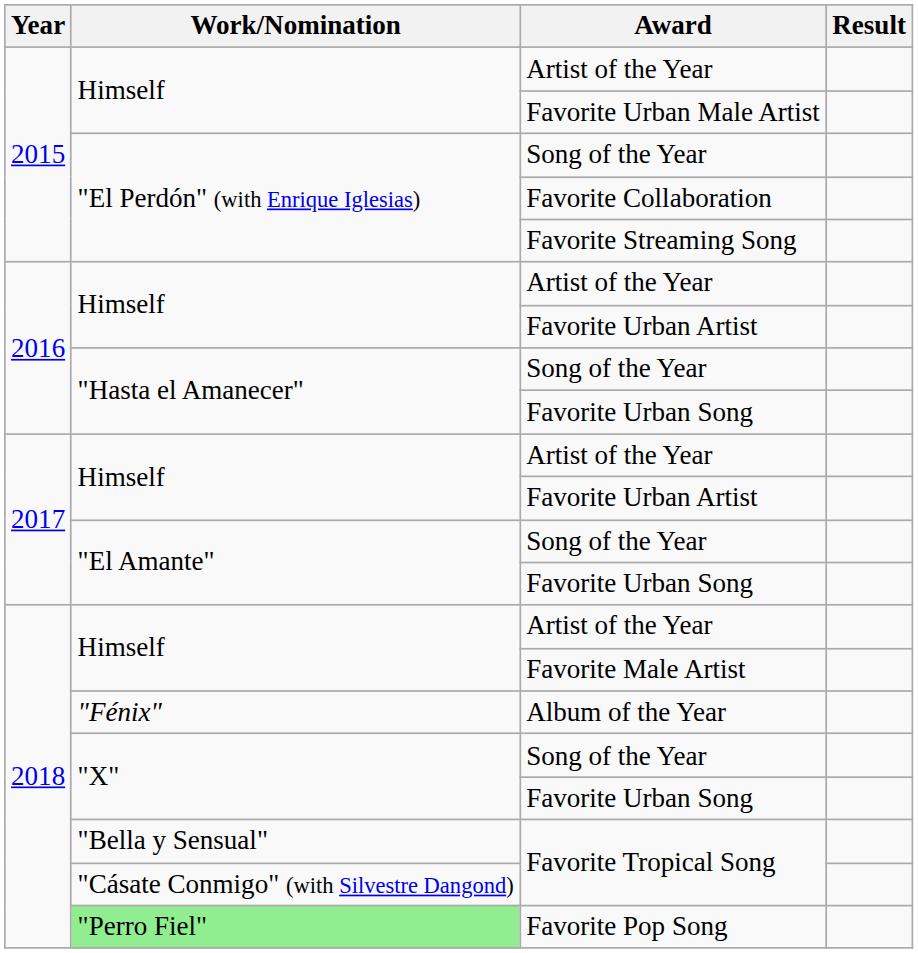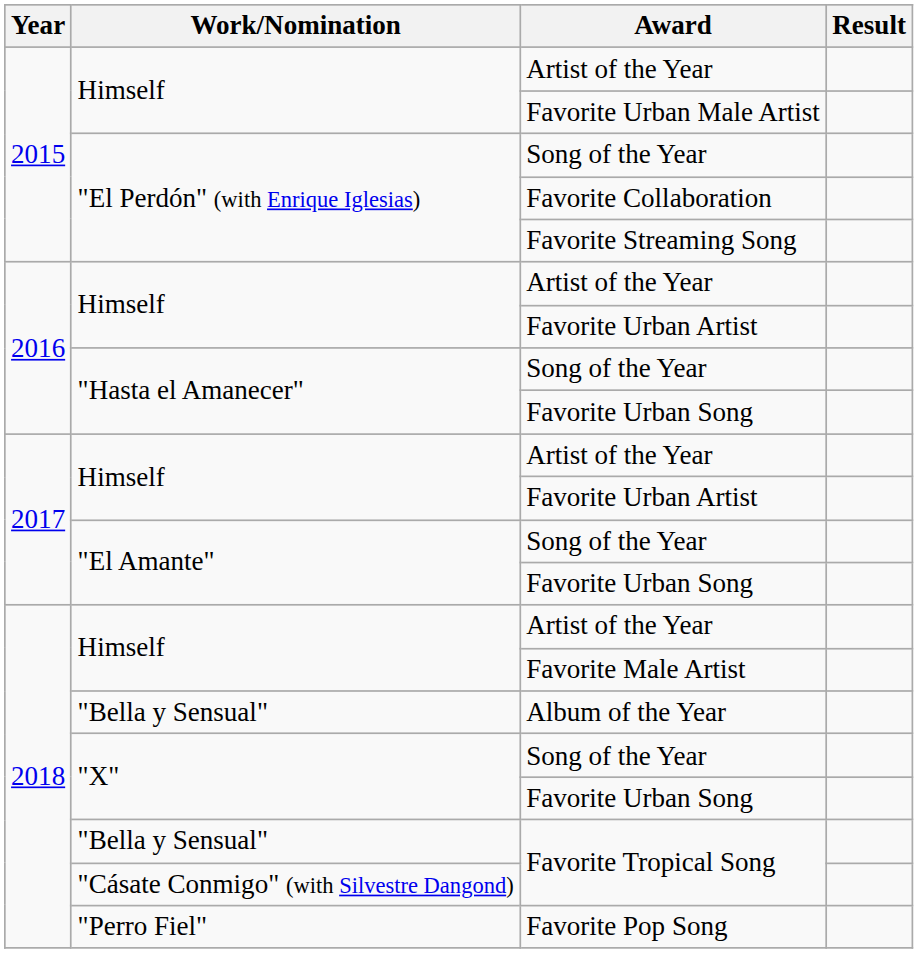 <table class="wikitable">
 <tr>
 <th>Year</th>
 <th>Work/Nomination</th>
 <th>Award</th>
 <th>Result</th>
 </tr>
 <tr>
 <td rowspan=5><a href='#'>2015</a></td>
 <td rowspan=2>Himself</td>
 <td>Artist of the Year</td>
 <td></td>
 </tr>
 <tr>
 <td>Favorite Urban Male Artist</td>
 <td></td>
 </tr>
 <tr>
 <td rowspan=3>"El Perdón" <small>(with <a href='#'>Enrique Iglesias</a>)</small></td>
 <td>Song of the Year</td>
 <td></td>
 </tr>
 <tr>
 <td>Favorite Collaboration</td>
 <td></td>
 </tr>
 <tr>
 <td>Favorite Streaming Song</td>
 <td></td>
 </tr>
 <tr>
 <td rowspan=4><a href='#'>2016</a></td>
 <td rowspan=2>Himself</td>
 <td>Artist of the Year</td>
 <td></td>
 </tr>
 <tr>
 <td>Favorite Urban Artist</td>
 <td></td>
 </tr>
 <tr>
 <td rowspan=2>"Hasta el Amanecer"</td>
 <td>Song of the Year</td>
 <td></td>
 </tr>
 <tr>
 <td>Favorite Urban Song</td>
 <td></td>
 </tr>
 <tr>
 <td rowspan=4><a href='#'>2017</a></td>
 <td rowspan=2>Himself</td>
 <td>Artist of the Year</td>
 <td></td>
 </tr>
 <tr>
 <td>Favorite Urban Artist</td>
 <td></td>
 </tr>
 <tr>
 <td rowspan=2>"El Amante"</td>
 <td>Song of the Year</td>
 <td></td>
 </tr>
 <tr>
 <td>Favorite Urban Song</td>
 <td></td>
 </tr>
 <tr>
 <td rowspan=8><a href='#'>2018</a></td>
 <td rowspan=2>Himself</td>
 <td>Artist of the Year</td>
 <td></td>
 </tr>
 <tr>
 <td>Favorite Male Artist</td>
 <td></td>
 </tr>
 <tr>
-<td rowspan=1><em>"Fénix"</em></td>
+<td>"Bella y Sensual" </td>
 <td>Album of the Year</td>
 <td></td>
 </tr>
 <tr>
 <td rowspan="2">"X" </td>
 <td>Song of the Year</td>
 <td></td>
 </tr>
 <tr>
 <td>Favorite Urban Song</td>
 <td></td>
 </tr>
 <tr>
 <td>"Bella y Sensual" </td>
 <td rowspan="2">Favorite Tropical Song</td>
 <td></td>
 </tr>
 <tr>
 <td>"Cásate Conmigo" <small>(with <a href='#'>Silvestre Dangond</a>)</small></td>
 <td></td>
 </tr>
 <tr>
-<td style="background: lightgreen;">"Perro Fiel" </td>
+<td>"Perro Fiel" </td>
 <td>Favorite Pop Song</td>
 <td></td>
 </tr>
 </table>
